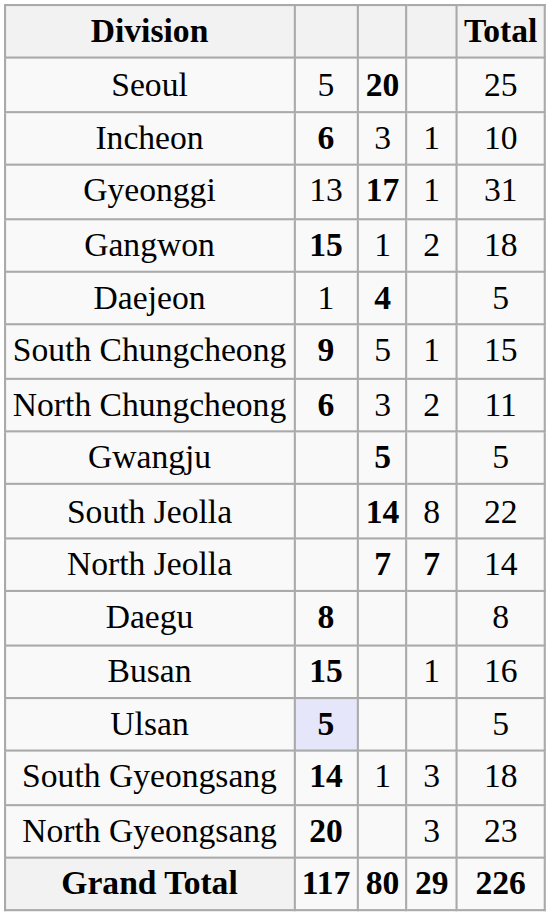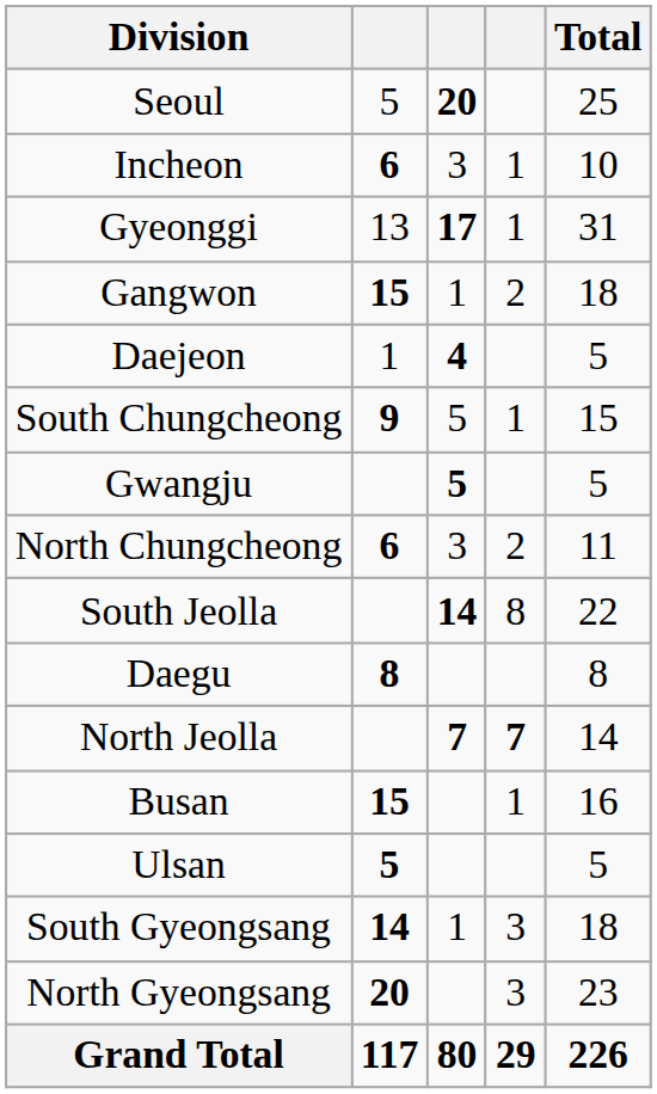 <table class="wikitable" style="text-align:center;">
 <tr>
 <th>Division</th>
 <th></th>
 <th></th>
 <th></th>
 <th>Total</th>
 </tr>
 <tr>
 <td>Seoul</td>
 <td>5</td>
 <td><strong>20</strong></td>
 <td></td>
 <td>25</td>
 </tr>
 <tr>
 <td>Incheon</td>
 <td><strong>6</strong></td>
 <td>3</td>
 <td>1</td>
 <td>10</td>
 </tr>
 <tr>
 <td>Gyeonggi</td>
 <td>13</td>
 <td><strong>17</strong></td>
 <td>1</td>
 <td>31</td>
 </tr>
 <tr>
 <td>Gangwon</td>
 <td><strong>15</strong></td>
 <td>1</td>
 <td>2</td>
 <td>18</td>
 </tr>
 <tr>
 <td>Daejeon</td>
 <td>1</td>
 <td><strong>4</strong></td>
 <td></td>
 <td>5</td>
 </tr>
 <tr>
 <td>South Chungcheong</td>
 <td><strong>9</strong></td>
 <td>5</td>
 <td>1</td>
 <td>15</td>
 </tr>
 <tr>
+<td>Gwangju</td>
+<td></td>
+<td><strong>5</strong></td>
+<td></td>
+<td>5</td>
+</tr>
+<tr>
 <td>North Chungcheong</td>
 <td><strong>6</strong></td>
 <td>3</td>
 <td>2</td>
 <td>11</td>
-</tr>
-<tr>
-<td>Gwangju</td>
-<td></td>
-<td><strong>5</strong></td>
-<td></td>
-<td>5</td>
 </tr>
 <tr>
 <td>South Jeolla</td>
 <td></td>
 <td><strong>14</strong></td>
 <td>8</td>
 <td>22</td>
 </tr>
 <tr>
+<td>Daegu</td>
+<td><strong>8</strong></td>
+<td></td>
+<td></td>
+<td>8</td>
+</tr>
+<tr>
 <td>North Jeolla</td>
 <td></td>
 <td><strong>7</strong></td>
 <td><strong>7</strong></td>
 <td>14</td>
-</tr>
-<tr>
-<td>Daegu</td>
-<td><strong>8</strong></td>
-<td></td>
-<td></td>
-<td>8</td>
 </tr>
 <tr>
 <td>Busan</td>
 <td><strong>15</strong></td>
 <td></td>
 <td>1</td>
 <td>16</td>
 </tr>
 <tr>
 <td>Ulsan</td>
-<td style="background: lavender;"><strong>5</strong></td>
+<td><strong>5</strong></td>
 <td></td>
 <td></td>
 <td>5</td>
 </tr>
 <tr>
 <td>South Gyeongsang</td>
 <td><strong>14</strong></td>
 <td>1</td>
 <td>3</td>
 <td>18</td>
 </tr>
 <tr>
 <td>North Gyeongsang</td>
 <td><strong>20</strong></td>
 <td></td>
 <td>3</td>
 <td>23</td>
 </tr>
 <tr class="sortbottom">
 <th>Grand Total</th>
 <td><strong>117</strong></td>
 <td><strong>80</strong></td>
 <td><strong>29</strong></td>
 <td><strong>226</strong></td>
 </tr>
 </table>
